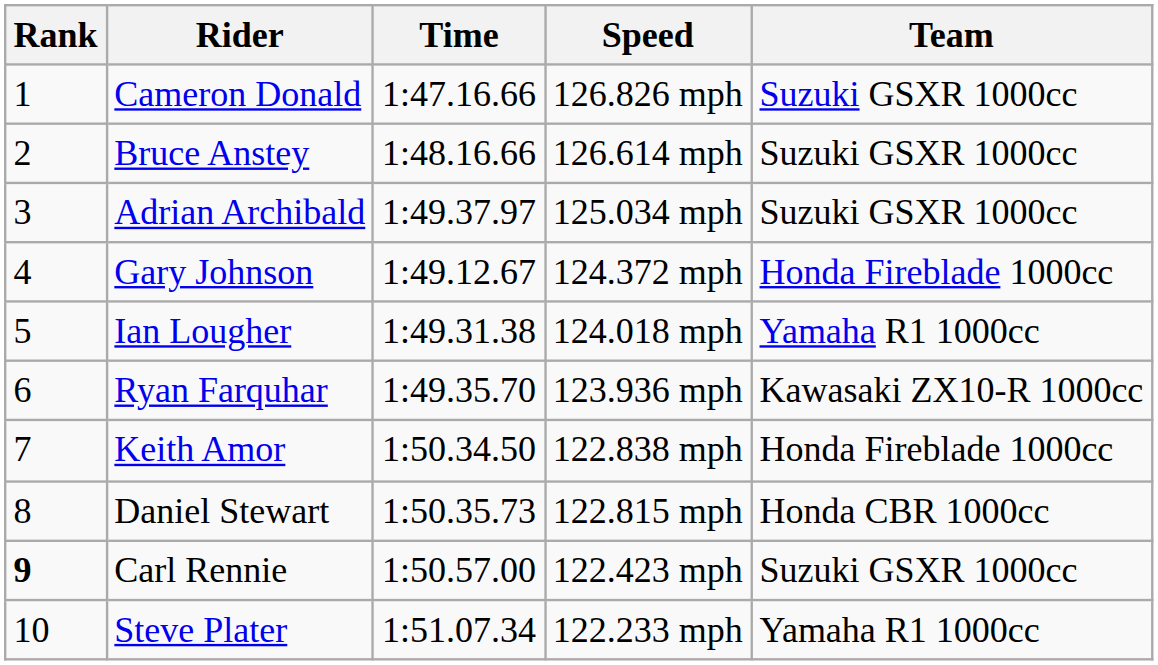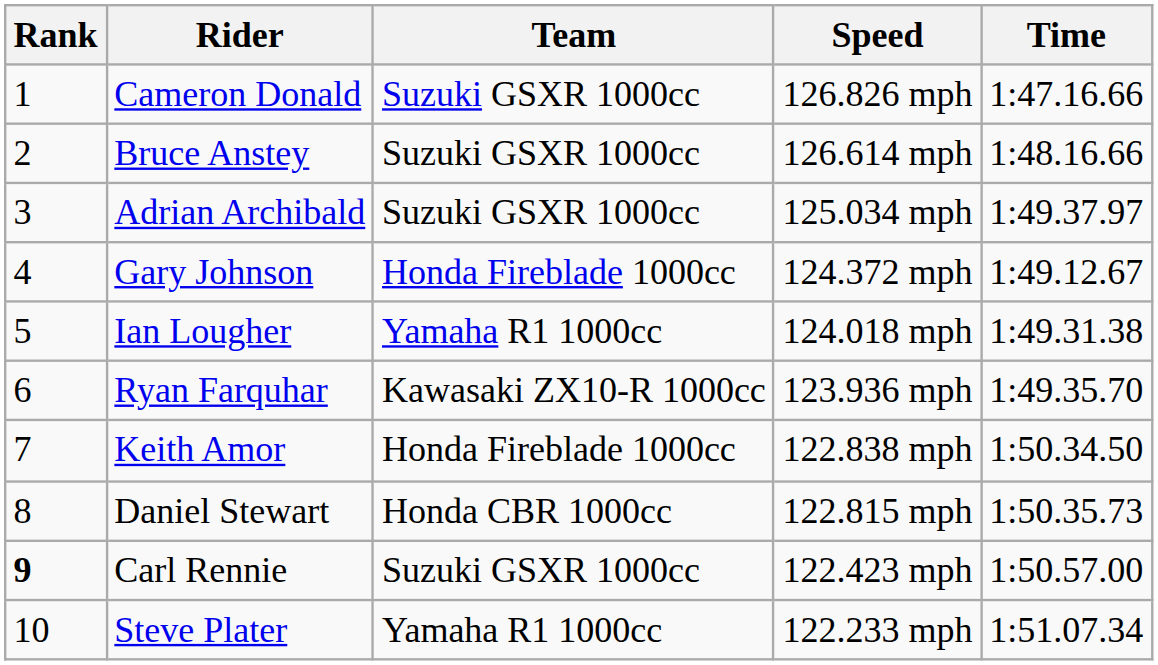 <table class="wikitable" style="font-size: 95%;">
 <tr style="background:#efefef;">
 <th>Rank</th>
 <th>Rider</th>
+<th>Team</th>
+<th>Speed</th>
 <th>Time</th>
-<th>Speed</th>
-<th>Team</th>
 </tr>
 <tr>
 <td>1</td>
 <td> <a href='#'>Cameron Donald</a></td>
+<td><a href='#'>Suzuki</a> GSXR 1000cc</td>
+<td>126.826 mph</td>
 <td>1:47.16.66</td>
-<td>126.826 mph</td>
-<td><a href='#'>Suzuki</a> GSXR 1000cc</td>
 </tr>
 <tr>
 <td>2</td>
 <td> <a href='#'>Bruce Anstey</a></td>
+<td>Suzuki GSXR 1000cc</td>
+<td>126.614 mph</td>
 <td>1:48.16.66</td>
-<td>126.614 mph</td>
-<td>Suzuki GSXR 1000cc</td>
 </tr>
 <tr>
 <td>3</td>
 <td> <a href='#'>Adrian Archibald</a></td>
+<td>Suzuki GSXR 1000cc</td>
+<td>125.034 mph</td>
 <td>1:49.37.97</td>
-<td>125.034 mph</td>
-<td>Suzuki GSXR 1000cc</td>
 </tr>
 <tr>
 <td>4</td>
 <td> <a href='#'>Gary Johnson</a></td>
+<td><a href='#'>Honda Fireblade</a> 1000cc</td>
+<td>124.372 mph</td>
 <td>1:49.12.67</td>
-<td>124.372 mph</td>
-<td><a href='#'>Honda Fireblade</a> 1000cc</td>
 </tr>
 <tr>
 <td>5</td>
 <td> <a href='#'>Ian Lougher</a></td>
+<td><a href='#'>Yamaha</a> R1 1000cc</td>
+<td>124.018 mph</td>
 <td>1:49.31.38</td>
-<td>124.018 mph</td>
-<td><a href='#'>Yamaha</a> R1 1000cc</td>
 </tr>
 <tr>
 <td>6</td>
 <td> <a href='#'>Ryan Farquhar</a></td>
+<td>Kawasaki ZX10-R 1000cc</td>
+<td>123.936 mph</td>
 <td>1:49.35.70</td>
-<td>123.936 mph</td>
-<td>Kawasaki ZX10-R 1000cc</td>
 </tr>
 <tr>
 <td>7</td>
 <td> <a href='#'>Keith Amor</a></td>
+<td>Honda Fireblade 1000cc</td>
+<td>122.838 mph</td>
 <td>1:50.34.50</td>
-<td>122.838 mph</td>
-<td>Honda Fireblade 1000cc</td>
 </tr>
 <tr>
 <td>8</td>
 <td> Daniel Stewart</td>
+<td>Honda CBR 1000cc</td>
+<td>122.815 mph</td>
 <td>1:50.35.73</td>
-<td>122.815 mph</td>
-<td>Honda CBR 1000cc</td>
 </tr>
 <tr>
 <td><strong>9</strong></td>
 <td> Carl Rennie</td>
+<td>Suzuki GSXR 1000cc</td>
+<td>122.423 mph</td>
 <td>1:50.57.00</td>
-<td>122.423 mph</td>
-<td>Suzuki GSXR 1000cc</td>
 </tr>
 <tr>
 <td>10</td>
 <td> <a href='#'>Steve Plater</a></td>
+<td>Yamaha R1 1000cc</td>
+<td>122.233 mph</td>
 <td>1:51.07.34</td>
-<td>122.233 mph</td>
-<td>Yamaha R1 1000cc</td>
 </tr>
 </table>
